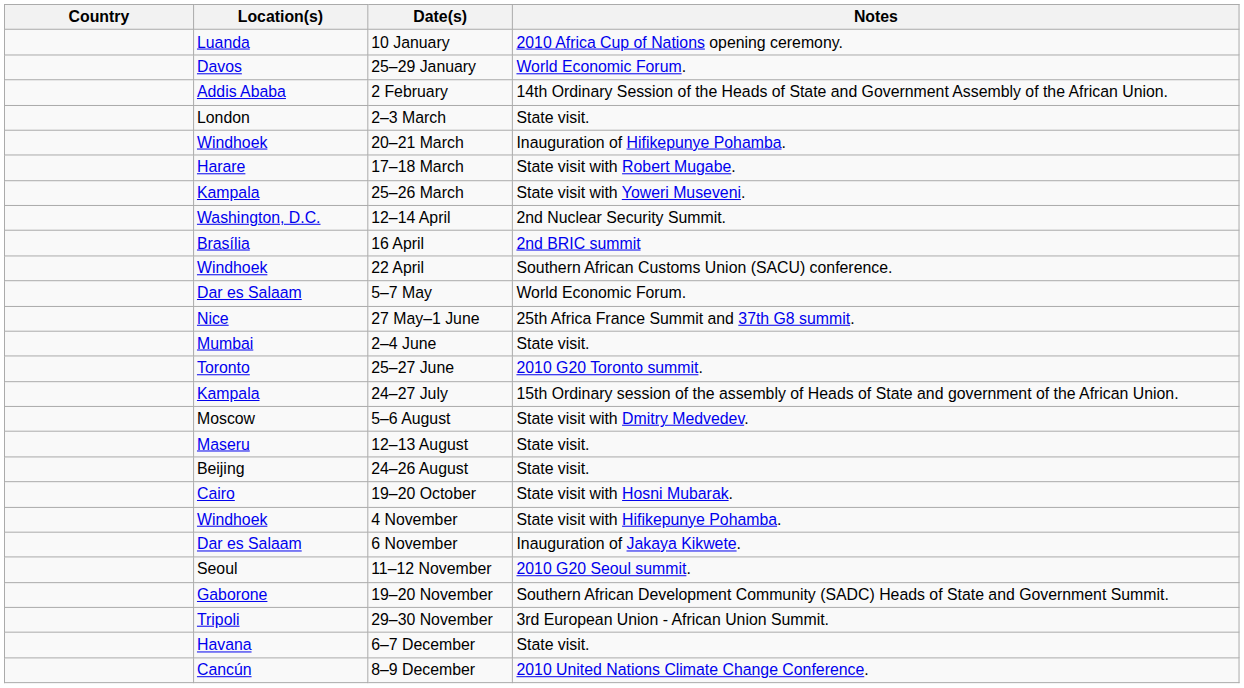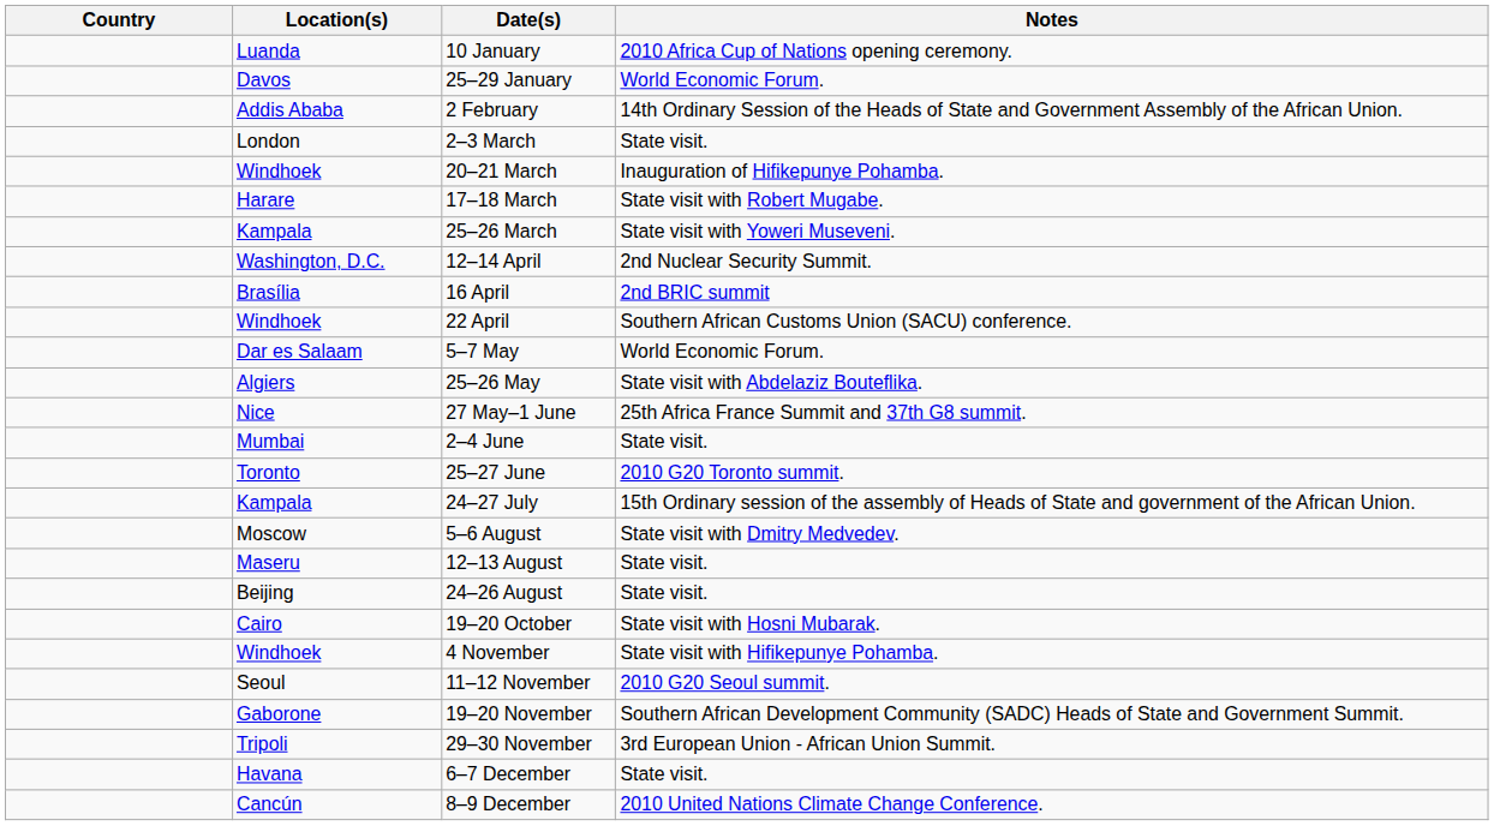 <table class="wikitable sortable">
 <tr>
 <th style="width: 13%;">Country</th>
 <th style="width: 12%;">Location(s)</th>
 <th style="width: 10%; ">Date(s)</th>
 <th style="width: 50%;">Notes</th>
 </tr>
 <tr>
 <td></td>
 <td><a href='#'>Luanda</a></td>
 <td>10 January</td>
 <td><a href='#'>2010 Africa Cup of Nations</a> opening ceremony.</td>
 </tr>
 <tr>
 <td></td>
 <td><a href='#'>Davos</a></td>
 <td>25–29 January</td>
 <td><a href='#'>World Economic Forum</a>.</td>
 </tr>
 <tr>
 <td></td>
 <td><a href='#'>Addis Ababa</a></td>
 <td>2 February</td>
 <td>14th Ordinary Session of the Heads of State and Government Assembly of the African Union.</td>
 </tr>
 <tr>
 <td></td>
 <td>London</td>
 <td>2–3 March</td>
 <td>State visit.</td>
 </tr>
 <tr>
 <td></td>
 <td><a href='#'>Windhoek</a></td>
 <td>20–21 March</td>
 <td>Inauguration of <a href='#'>Hifikepunye Pohamba</a>.</td>
 </tr>
 <tr>
 <td></td>
 <td><a href='#'>Harare</a></td>
 <td>17–18 March</td>
 <td>State visit with <a href='#'>Robert Mugabe</a>.</td>
 </tr>
 <tr>
 <td></td>
 <td><a href='#'>Kampala</a></td>
 <td>25–26 March</td>
 <td>State visit with <a href='#'>Yoweri Museveni</a>.</td>
 </tr>
 <tr>
 <td></td>
 <td><a href='#'>Washington, D.C.</a></td>
 <td>12–14 April</td>
 <td>2nd Nuclear Security Summit.</td>
 </tr>
 <tr>
 <td></td>
 <td><a href='#'>Brasília</a></td>
 <td>16 April</td>
 <td><a href='#'>2nd BRIC summit</a></td>
 </tr>
 <tr>
 <td></td>
 <td><a href='#'>Windhoek</a></td>
 <td>22 April</td>
 <td>Southern African Customs Union (SACU) conference.</td>
 </tr>
 <tr>
 <td></td>
 <td><a href='#'>Dar es Salaam</a></td>
 <td>5–7 May</td>
 <td>World Economic Forum.</td>
 </tr>
 <tr>
 <td></td>
+<td><a href='#'>Algiers</a></td>
+<td>25–26 May</td>
+<td>State visit with <a href='#'>Abdelaziz Bouteflika</a>.</td>
+</tr>
+<tr>
+<td></td>
 <td><a href='#'>Nice</a></td>
 <td>27 May–1 June</td>
 <td>25th Africa France Summit and <a href='#'>37th G8 summit</a>.</td>
 </tr>
 <tr>
 <td></td>
 <td><a href='#'>Mumbai</a></td>
 <td>2–4 June</td>
 <td>State visit.</td>
 </tr>
 <tr>
 <td></td>
 <td><a href='#'>Toronto</a></td>
 <td>25–27 June</td>
 <td><a href='#'>2010 G20 Toronto summit</a>.</td>
 </tr>
 <tr>
 <td></td>
 <td><a href='#'>Kampala</a></td>
 <td>24–27 July</td>
 <td>15th Ordinary session of the assembly of Heads of State and government of the African Union.</td>
 </tr>
 <tr>
 <td></td>
 <td>Moscow</td>
 <td>5–6 August</td>
 <td>State visit with <a href='#'>Dmitry Medvedev</a>.</td>
 </tr>
 <tr>
 <td></td>
 <td><a href='#'>Maseru</a></td>
 <td>12–13 August</td>
 <td>State visit.</td>
 </tr>
 <tr>
 <td></td>
 <td>Beijing</td>
 <td>24–26 August</td>
 <td>State visit.</td>
 </tr>
 <tr>
 <td></td>
 <td><a href='#'>Cairo</a></td>
 <td>19–20 October</td>
 <td>State visit with <a href='#'>Hosni Mubarak</a>.</td>
 </tr>
 <tr>
 <td></td>
 <td><a href='#'>Windhoek</a></td>
 <td>4 November</td>
 <td>State visit with <a href='#'>Hifikepunye Pohamba</a>.</td>
 </tr>
 <tr>
 <td></td>
-<td><a href='#'>Dar es Salaam</a></td>
-<td>6 November</td>
-<td>Inauguration of <a href='#'>Jakaya Kikwete</a>.</td>
-</tr>
-<tr>
-<td></td>
 <td>Seoul</td>
 <td>11–12 November</td>
 <td><a href='#'>2010 G20 Seoul summit</a>.</td>
 </tr>
 <tr>
 <td></td>
 <td><a href='#'>Gaborone</a></td>
 <td>19–20 November</td>
 <td>Southern African Development Community (SADC) Heads of State and Government Summit.</td>
 </tr>
 <tr>
 <td></td>
 <td><a href='#'>Tripoli</a></td>
 <td>29–30 November</td>
 <td>3rd European Union - African Union Summit.</td>
 </tr>
 <tr>
 <td></td>
 <td><a href='#'>Havana</a></td>
 <td>6–7 December</td>
 <td>State visit.</td>
 </tr>
 <tr>
 <td></td>
 <td><a href='#'>Cancún</a></td>
 <td>8–9 December</td>
 <td><a href='#'>2010 United Nations Climate Change Conference</a>.</td>
 </tr>
 </table>
